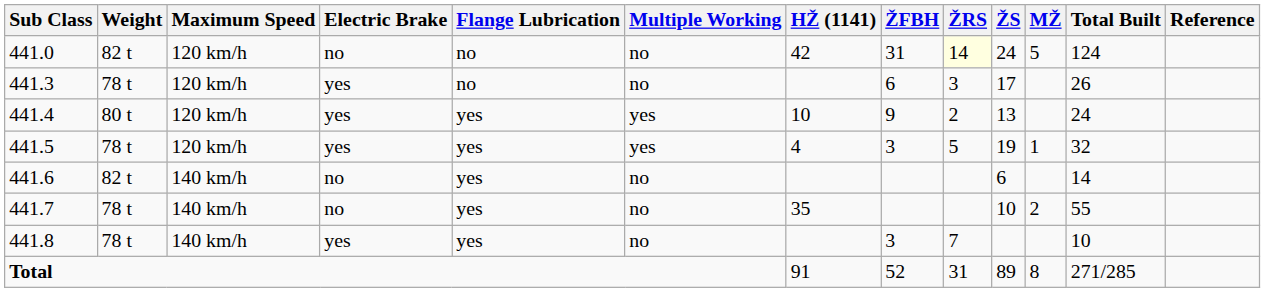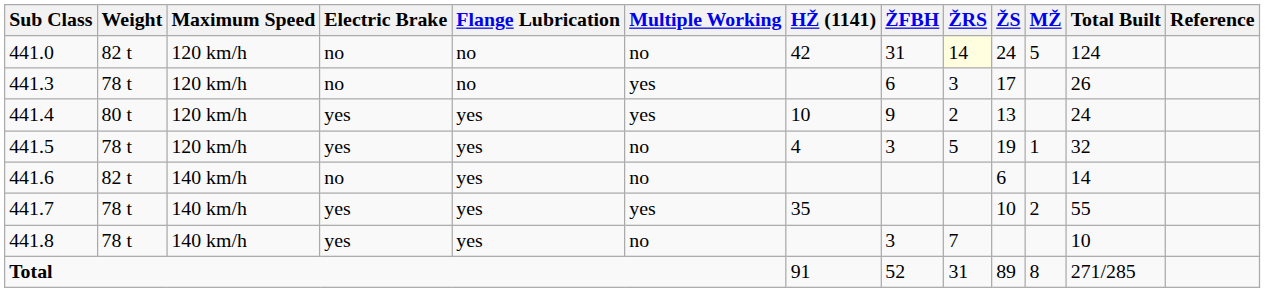 <table class="wikitable">
 <tr>
 <th>Sub Class</th>
 <th>Weight</th>
 <th>Maximum Speed</th>
 <th>Electric Brake</th>
 <th><a href='#'>Flange</a> Lubrication</th>
 <th><a href='#'>Multiple Working</a></th>
 <th><a href='#'>HŽ</a> (1141)</th>
 <th><a href='#'>ŽFBH</a></th>
 <th><a href='#'>ŽRS</a></th>
 <th><a href='#'>ŽS</a></th>
 <th><a href='#'>MŽ</a></th>
 <th>Total Built</th>
 <th>Reference</th>
 </tr>
 <tr>
 <td>441.0</td>
 <td>82 t</td>
 <td>120 km/h</td>
 <td>no</td>
 <td>no</td>
 <td>no</td>
 <td>42</td>
 <td>31</td>
 <td style="background: lightyellow;">14</td>
 <td>24</td>
 <td>5</td>
 <td>124</td>
 <td></td>
 </tr>
 <tr>
 <td>441.3</td>
 <td>78 t</td>
 <td>120 km/h</td>
-<td>yes</td>
 <td>no</td>
 <td>no</td>
+<td>yes</td>
 <td></td>
 <td>6</td>
 <td>3</td>
 <td>17</td>
 <td></td>
 <td>26</td>
 <td></td>
 </tr>
 <tr>
 <td>441.4</td>
 <td>80 t</td>
 <td>120 km/h</td>
 <td>yes</td>
 <td>yes</td>
 <td>yes</td>
 <td>10</td>
 <td>9</td>
 <td>2</td>
 <td>13</td>
 <td></td>
 <td>24</td>
 <td></td>
 </tr>
 <tr>
 <td>441.5</td>
 <td>78 t</td>
 <td>120 km/h</td>
 <td>yes</td>
 <td>yes</td>
-<td>yes</td>
+<td>no</td>
 <td>4</td>
 <td>3</td>
 <td>5</td>
 <td>19</td>
 <td>1</td>
 <td>32</td>
 <td></td>
 </tr>
 <tr>
 <td>441.6</td>
 <td>82 t</td>
 <td>140 km/h</td>
 <td>no</td>
 <td>yes</td>
 <td>no</td>
 <td></td>
 <td></td>
 <td></td>
 <td>6</td>
 <td></td>
 <td>14</td>
 <td></td>
 </tr>
 <tr>
 <td>441.7</td>
 <td>78 t</td>
 <td>140 km/h</td>
-<td>no</td>
 <td>yes</td>
-<td>no</td>
+<td>yes</td>
+<td>yes</td>
 <td>35</td>
 <td></td>
 <td></td>
 <td>10</td>
 <td>2</td>
 <td>55</td>
 <td></td>
 </tr>
 <tr>
 <td>441.8</td>
 <td>78 t</td>
 <td>140 km/h</td>
 <td>yes</td>
 <td>yes</td>
 <td>no</td>
 <td></td>
 <td>3</td>
 <td>7</td>
 <td></td>
 <td></td>
 <td>10</td>
 <td></td>
 </tr>
 <tr>
 <td colspan=6><strong>Total</strong></td>
 <td>91</td>
 <td>52</td>
 <td>31</td>
 <td>89</td>
 <td>8</td>
 <td>271/285</td>
 </tr>
 </table>
